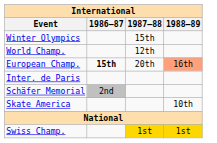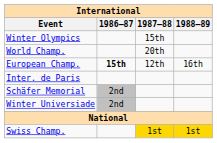 <table class="wikitable" style="text-align:center">
 <tr>
 <th style="background-color: #ffdead; " colspan=4 align=center>International</th>
 </tr>
 <tr>
 <th>Event</th>
 <th>1986–87</th>
 <th>1987–88</th>
 <th>1988–89</th>
 </tr>
 <tr>
 <td align=left><a href='#'>Winter Olympics</a></td>
 <td></td>
 <td>15th</td>
 <td></td>
 </tr>
 <tr>
 <td align=left><a href='#'>World Champ.</a></td>
 <td></td>
-<td>12th</td>
+<td>20th</td>
 <td></td>
 </tr>
 <tr>
 <td align=left><a href='#'>European Champ.</a></td>
 <td><strong>15th</strong></td>
-<td>20th</td>
-<td style="background: lightsalmon;">16th</td>
+<td>12th</td>
+<td>16th</td>
 </tr>
 <tr>
 <td align=left><a href='#'>Inter. de Paris</a></td>
 <td></td>
 <td></td>
 <td></td>
 </tr>
 <tr>
 <td align=left><a href='#'>Schäfer Memorial</a></td>
 <td bgcolor=silver>2nd</td>
 <td></td>
 <td></td>
 </tr>
 <tr>
-<td align=left><a href='#'>Skate America</a></td>
+<td align=left><a href='#'>Winter Universiade</a></td>
+<td bgcolor=silver>2nd</td>
 <td></td>
 <td></td>
-<td>10th</td>
 </tr>
 <tr>
 <th style="background-color: #ffdead; " colspan=4 align=center>National</th>
 </tr>
 <tr>
 <td align=left><a href='#'>Swiss Champ.</a></td>
 <td></td>
 <td bgcolor=gold>1st</td>
 <td bgcolor=gold>1st</td>
 </tr>
 </table>
